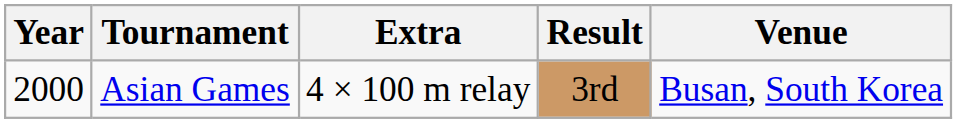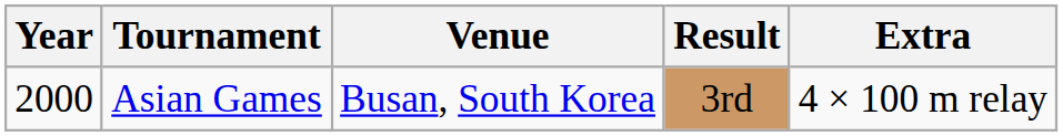 <table class=wikitable>
 <tr>
 <th>Year</th>
 <th>Tournament</th>
+<th>Venue</th>
+<th>Result</th>
 <th>Extra</th>
-<th>Result</th>
-<th>Venue</th>
 </tr>
 <tr>
 <td>2000</td>
 <td><a href='#'>Asian Games</a></td>
+<td><a href='#'>Busan</a>, <a href='#'>South Korea</a></td>
+<td bgcolor="cc9966" align="center">3rd</td>
 <td>4 × 100 m relay</td>
-<td bgcolor="cc9966" align="center">3rd</td>
-<td><a href='#'>Busan</a>, <a href='#'>South Korea</a></td>
 </tr>
 </table>
